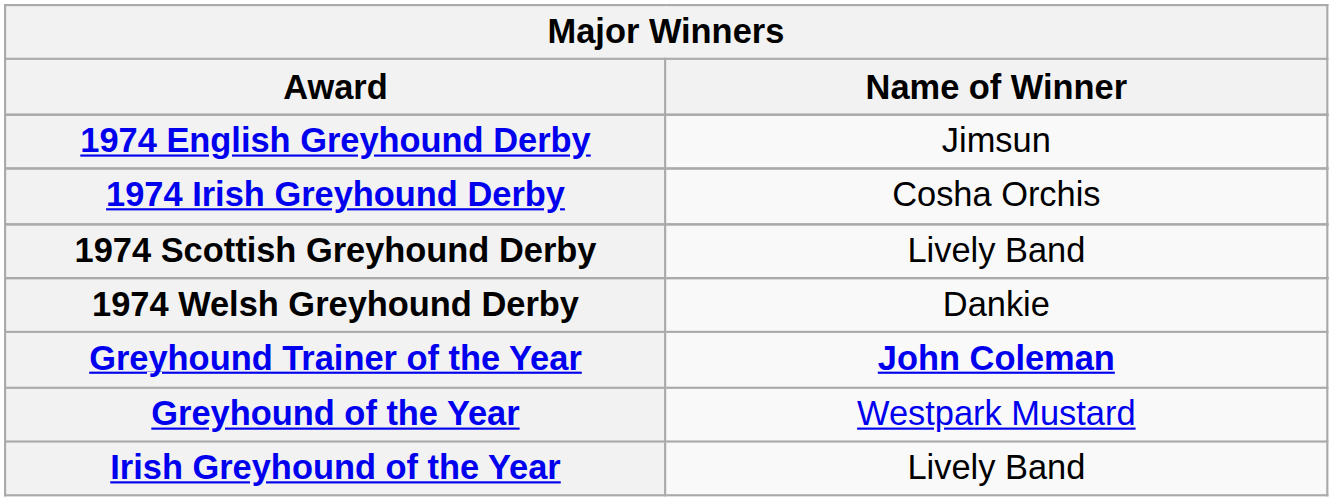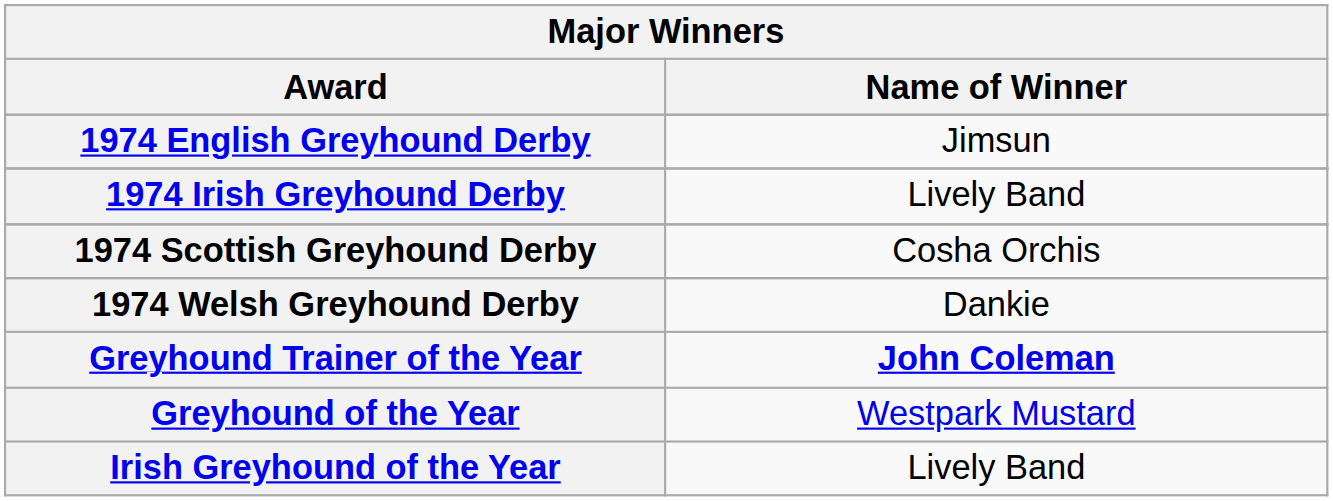 <table class="wikitable">
 <tr>
 <th colspan="2">Major Winners</th>
 </tr>
 <tr>
 <th width=300>Award</th>
 <th width=300>Name of Winner</th>
 </tr>
 <tr>
 </tr>
 <tr align=center>
 <th><a href='#'>1974 English Greyhound Derby</a></th>
 <td>Jimsun </td>
 </tr>
 <tr>
 </tr>
 <tr align=center>
 <th><a href='#'>1974 Irish Greyhound Derby</a></th>
-<td>Cosha Orchis </td>
+<td>Lively Band </td>
 </tr>
 <tr>
 </tr>
 <tr align=center>
 <th>1974 Scottish Greyhound Derby</th>
-<td>Lively Band </td>
+<td>Cosha Orchis </td>
 </tr>
 <tr>
 </tr>
 <tr align=center>
 <th>1974 Welsh Greyhound Derby</th>
 <td>Dankie </td>
 </tr>
 <tr align=center>
 <th><a href='#'>Greyhound Trainer of the Year</a></th>
 <td><strong><a href='#'>John Coleman</a></strong></td>
 </tr>
 <tr align=center>
 <th><a href='#'>Greyhound of the Year</a></th>
 <td><a href='#'>Westpark Mustard</a></td>
 </tr>
 <tr align=center>
 <th><a href='#'>Irish Greyhound of the Year</a></th>
 <td>Lively Band</td>
 </tr>
 </table>
